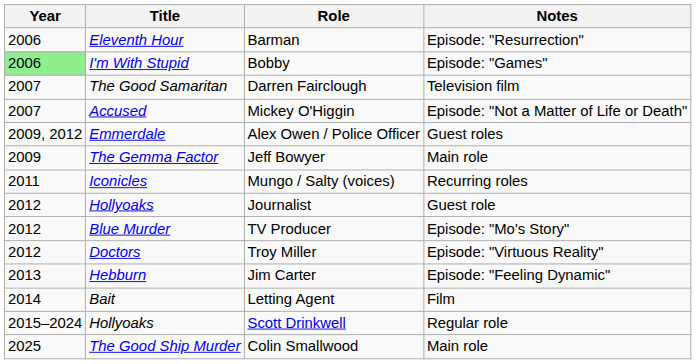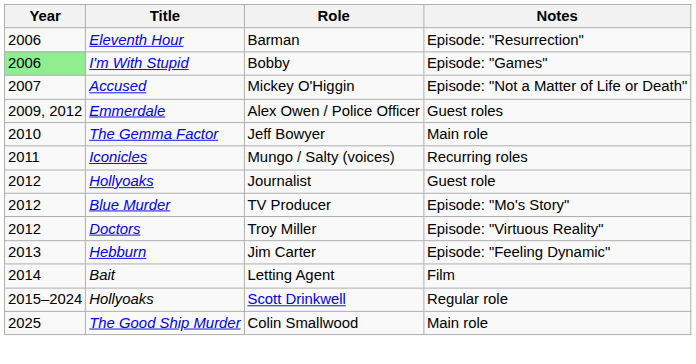 <table class="wikitable">
 <tr>
 <th>Year</th>
 <th>Title</th>
 <th>Role</th>
 <th>Notes</th>
 </tr>
 <tr>
 <td>2006</td>
 <td><em><a href='#'>Eleventh Hour</a></em></td>
 <td>Barman</td>
 <td>Episode: "Resurrection"</td>
 </tr>
 <tr>
 <td style="background: lightgreen;">2006</td>
 <td><em><a href='#'>I'm With Stupid</a></em></td>
 <td>Bobby</td>
 <td>Episode: "Games"</td>
 </tr>
 <tr>
 <td>2007</td>
-<td><em>The Good Samaritan</em></td>
-<td>Darren Fairclough</td>
-<td>Television film</td>
-</tr>
-<tr>
-<td>2007</td>
 <td><em><a href='#'>Accused</a></em></td>
 <td>Mickey O'Higgin</td>
 <td>Episode: "Not a Matter of Life or Death"</td>
 </tr>
 <tr>
 <td>2009, 2012</td>
 <td><em><a href='#'>Emmerdale</a></em></td>
 <td>Alex Owen / Police Officer</td>
 <td>Guest roles</td>
 </tr>
 <tr>
-<td>2009</td>
+<td>2010</td>
 <td><em><a href='#'>The Gemma Factor</a></em></td>
 <td>Jeff Bowyer</td>
 <td>Main role</td>
 </tr>
 <tr>
 <td>2011</td>
 <td><em><a href='#'>Iconicles</a></em></td>
 <td>Mungo / Salty (voices)</td>
 <td>Recurring roles</td>
 </tr>
 <tr>
 <td>2012</td>
 <td><em><a href='#'>Hollyoaks</a></em></td>
 <td>Journalist</td>
 <td>Guest role</td>
 </tr>
 <tr>
 <td>2012</td>
 <td><em><a href='#'>Blue Murder</a></em></td>
 <td>TV Producer</td>
 <td>Episode: "Mo's Story"</td>
 </tr>
 <tr>
 <td>2012</td>
 <td><em><a href='#'>Doctors</a></em></td>
 <td>Troy Miller</td>
 <td>Episode: "Virtuous Reality"</td>
 </tr>
 <tr>
 <td>2013</td>
 <td><em><a href='#'>Hebburn</a></em></td>
 <td>Jim Carter</td>
 <td>Episode: "Feeling Dynamic"</td>
 </tr>
 <tr>
 <td>2014</td>
 <td><em>Bait</em></td>
 <td>Letting Agent</td>
 <td>Film</td>
 </tr>
 <tr>
 <td>2015–2024</td>
 <td><em>Hollyoaks</em></td>
 <td><a href='#'>Scott Drinkwell</a></td>
 <td>Regular role</td>
 </tr>
 <tr>
 <td>2025</td>
 <td><em><a href='#'>The Good Ship Murder</a></em></td>
 <td>Colin Smallwood</td>
 <td>Main role</td>
 </tr>
 </table>
